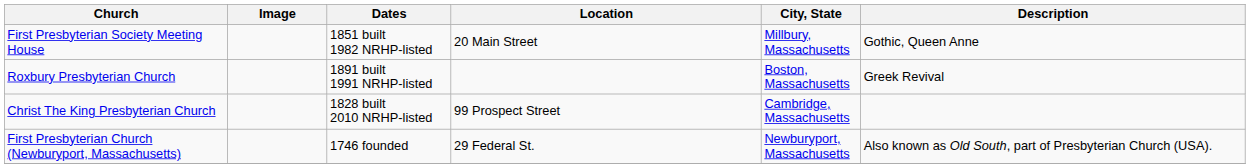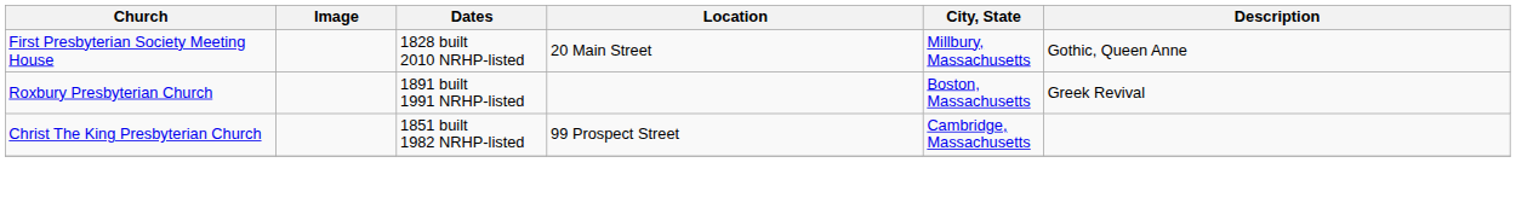 <table class="wikitable sortable" style="width:98%">
 <tr>
 <th width = 18%><strong>Church</strong></th>
 <th width = 8% class="unsortable"><strong>Image</strong></th>
 <th width = 10%><strong>Dates</strong></th>
 <th width = 25%><strong>Location</strong></th>
 <th width = 8%><strong>City, State</strong></th>
 <th class="unsortable"><strong>Description</strong></th>
 </tr>
 <tr>
 <td><a href='#'>First Presbyterian Society Meeting House</a></td>
 <td></td>
-<td>1851 built<br>1982 NRHP-listed</td>
+<td>1828 built<br>2010 NRHP-listed</td>
 <td>20 Main Street</td>
 <td><a href='#'>Millbury, Massachusetts</a></td>
 <td>Gothic, Queen Anne</td>
 </tr>
 <tr>
 <td><a href='#'>Roxbury Presbyterian Church</a></td>
 <td></td>
 <td>1891 built<br>1991 NRHP-listed</td>
 <td><small></small></td>
 <td><a href='#'>Boston, Massachusetts</a></td>
 <td>Greek Revival</td>
 </tr>
 <tr>
 <td><a href='#'>Christ The King Presbyterian Church</a></td>
 <td></td>
-<td>1828 built<br>2010 NRHP-listed</td>
+<td>1851 built<br>1982 NRHP-listed</td>
 <td>99 Prospect Street<br><small></small></td>
 <td><a href='#'>Cambridge, Massachusetts</a></td>
 <td></td>
 </tr>
 <tr>
-<td><a href='#'>First Presbyterian Church (Newburyport, Massachusetts)</a></td>
-<td></td>
-<td>1746 founded</td>
-<td>29 Federal St.<br><small></small></td>
-<td><a href='#'>Newburyport, Massachusetts</a></td>
-<td>Also known as <em>Old South</em>, part of Presbyterian Church (USA).</td>
-</tr>
-<tr>
 </tr>
 </table>
